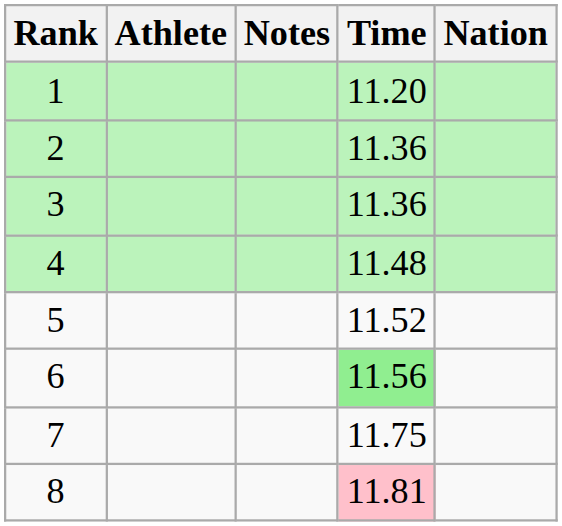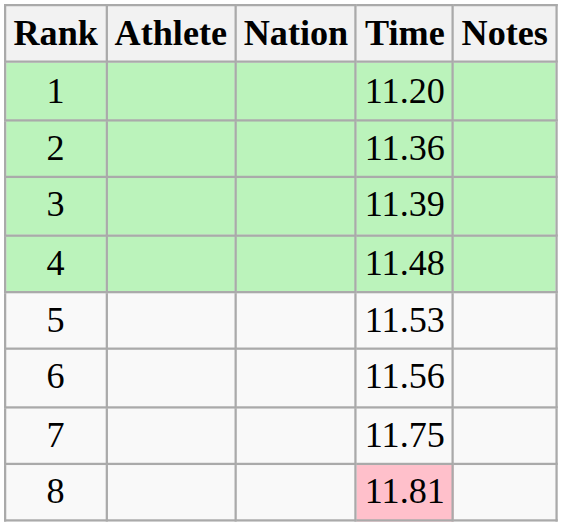 <table class="wikitable sortable" style="text-align:center">
 <tr>
 <th>Rank</th>
 <th>Athlete</th>
+<th>Nation</th>
+<th>Time</th>
 <th>Notes</th>
-<th>Time</th>
-<th>Nation</th>
 </tr>
 <tr bgcolor=#bbf3bb>
 <td>1</td>
 <td align=left></td>
+<td align=left></td>
+<td>11.20</td>
 <td></td>
-<td>11.20</td>
-<td align=left></td>
 </tr>
 <tr bgcolor=#bbf3bb>
 <td>2</td>
 <td align=left></td>
+<td align=left></td>
+<td>11.36</td>
 <td></td>
-<td>11.36</td>
-<td align=left></td>
 </tr>
 <tr bgcolor=#bbf3bb>
 <td>3</td>
 <td align=left></td>
+<td align=left></td>
+<td>11.39</td>
 <td></td>
-<td>11.36</td>
-<td align=left></td>
 </tr>
 <tr bgcolor=#bbf3bb>
 <td>4</td>
 <td align=left></td>
+<td align=left></td>
+<td>11.48</td>
 <td></td>
-<td>11.48</td>
-<td align=left></td>
 </tr>
 <tr>
 <td>5</td>
 <td align=left></td>
+<td align=left></td>
+<td>11.53</td>
 <td></td>
-<td>11.52</td>
-<td align=left></td>
 </tr>
 <tr>
 <td>6</td>
 <td align=left></td>
+<td align=left></td>
+<td>11.56</td>
 <td></td>
-<td style="background: lightgreen;">11.56</td>
-<td align=left></td>
 </tr>
 <tr>
 <td>7</td>
 <td align=left></td>
+<td align=left></td>
+<td>11.75</td>
 <td></td>
-<td>11.75</td>
-<td align=left></td>
 </tr>
 <tr>
 <td>8</td>
 <td align=left></td>
+<td align=left></td>
+<td style="background: pink;">11.81</td>
 <td></td>
-<td style="background: pink;">11.81</td>
-<td align=left></td>
 </tr>
 </table>
